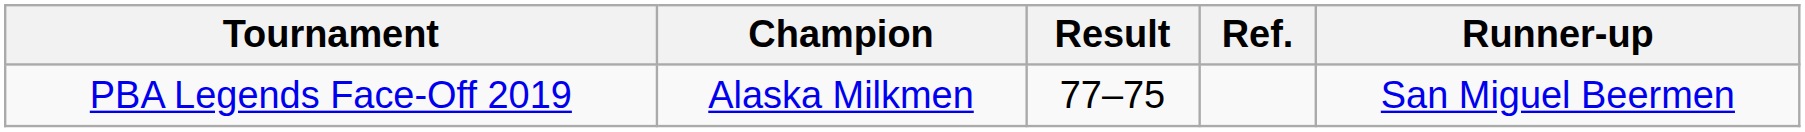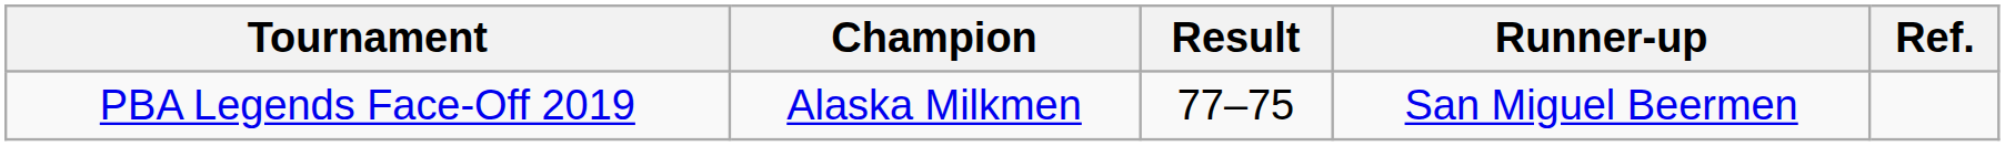 <table class="wikitable sortable" width=60%>
 <tr bgcolor="#efefef">
 <th>Tournament</th>
 <th>Champion</th>
 <th class="unsortable">Result</th>
+<th>Runner-up</th>
 <th class="unsortable">Ref.</th>
-<th>Runner-up</th>
 </tr>
 <tr>
 <td align=center><a href='#'>PBA Legends Face-Off 2019</a></td>
 <td align=center><a href='#'>Alaska Milkmen</a></td>
 <td align=center>77–75</td>
+<td align=center><a href='#'>San Miguel Beermen</a></td>
 <td align=center></td>
-<td align=center><a href='#'>San Miguel Beermen</a></td>
 </tr>
 </table>
